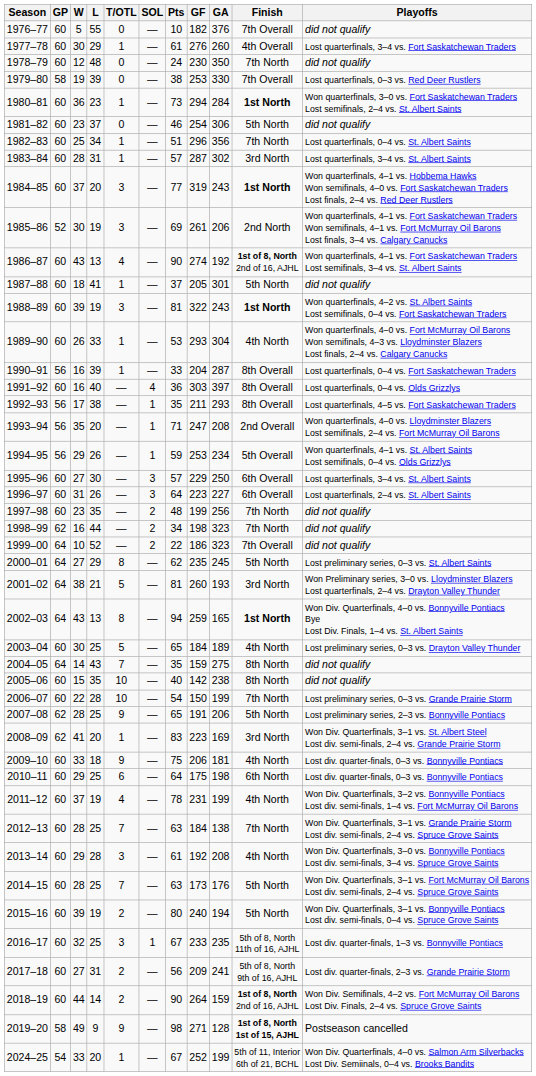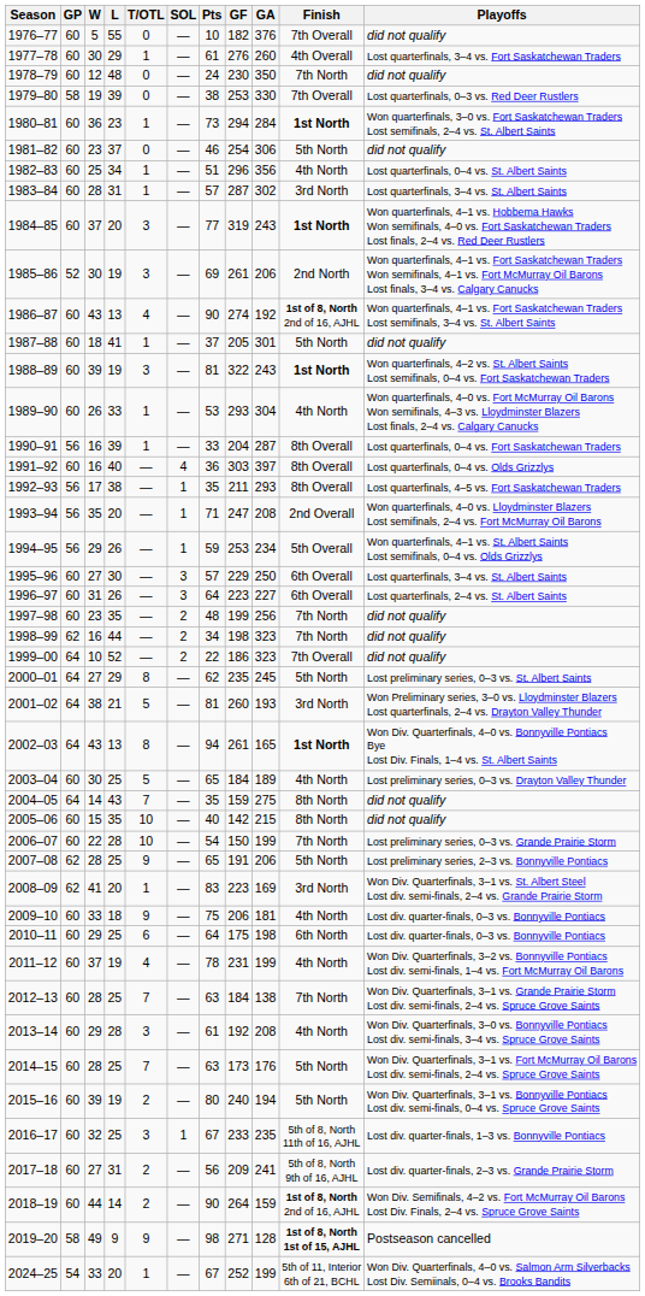 <table class="wikitable sticky-header" style="text-align:center">
 <tr>
 <th>Season</th>
 <th>GP</th>
 <th>W</th>
 <th>L</th>
 <th>T/OTL</th>
 <th>SOL</th>
 <th>Pts</th>
 <th>GF</th>
 <th>GA</th>
 <th>Finish</th>
 <th>Playoffs</th>
 </tr>
 <tr>
 <td>1976–77</td>
 <td>60</td>
 <td>5</td>
 <td>55</td>
 <td>0</td>
 <td>—</td>
 <td>10</td>
 <td>182</td>
 <td>376</td>
 <td>7th Overall</td>
 <td align=left><em>did not qualify</em></td>
 </tr>
 <tr>
 <td>1977–78</td>
 <td>60</td>
 <td>30</td>
 <td>29</td>
 <td>1</td>
 <td>—</td>
 <td>61</td>
 <td>276</td>
 <td>260</td>
 <td>4th Overall</td>
 <td align=left><small>Lost quarterfinals, 3–4 vs. <a href='#'>Fort Saskatchewan Traders</a></small></td>
 </tr>
 <tr>
 <td>1978–79</td>
 <td>60</td>
 <td>12</td>
 <td>48</td>
 <td>0</td>
 <td>—</td>
 <td>24</td>
 <td>230</td>
 <td>350</td>
 <td>7th North</td>
 <td align=left><em>did not qualify</em></td>
 </tr>
 <tr>
 <td>1979–80</td>
 <td>58</td>
 <td>19</td>
 <td>39</td>
 <td>0</td>
 <td>—</td>
 <td>38</td>
 <td>253</td>
 <td>330</td>
 <td>7th Overall</td>
 <td align=left><small>Lost quarterfinals, 0–3 vs. <a href='#'>Red Deer Rustlers</a></small></td>
 </tr>
 <tr>
 <td>1980–81</td>
 <td>60</td>
 <td>36</td>
 <td>23</td>
 <td>1</td>
 <td>—</td>
 <td>73</td>
 <td>294</td>
 <td>284</td>
 <td><strong>1st North</strong></td>
 <td align=left><small>Won quarterfinals, 3–0 vs. <a href='#'>Fort Saskatchewan Traders</a><br>Lost semifinals, 2–4 vs. <a href='#'>St. Albert Saints</a></small></td>
 </tr>
 <tr>
 <td>1981–82</td>
 <td>60</td>
 <td>23</td>
 <td>37</td>
 <td>0</td>
 <td>—</td>
 <td>46</td>
 <td>254</td>
 <td>306</td>
 <td>5th North</td>
 <td align=left><em>did not qualify</em></td>
 </tr>
 <tr>
 <td>1982–83</td>
 <td>60</td>
 <td>25</td>
 <td>34</td>
 <td>1</td>
 <td>—</td>
 <td>51</td>
 <td>296</td>
 <td>356</td>
-<td>7th North</td>
+<td>4th North</td>
 <td align=left><small>Lost quarterfinals, 0–4 vs. <a href='#'>St. Albert Saints</a></small></td>
 </tr>
 <tr>
 <td>1983–84</td>
 <td>60</td>
 <td>28</td>
 <td>31</td>
 <td>1</td>
 <td>—</td>
 <td>57</td>
 <td>287</td>
 <td>302</td>
 <td>3rd North</td>
 <td align=left><small>Lost quarterfinals, 3–4 vs. <a href='#'>St. Albert Saints</a></small></td>
 </tr>
 <tr>
 <td>1984–85</td>
 <td>60</td>
 <td>37</td>
 <td>20</td>
 <td>3</td>
 <td>—</td>
 <td>77</td>
 <td>319</td>
 <td>243</td>
 <td><strong>1st North</strong></td>
 <td align=left><small>Won quarterfinals, 4–1 vs. <a href='#'>Hobbema Hawks</a><br>Won semifinals, 4–0 vs. <a href='#'>Fort Saskatchewan Traders</a><br>Lost finals, 2–4 vs. <a href='#'>Red Deer Rustlers</a></small></td>
 </tr>
 <tr>
 <td>1985–86</td>
 <td>52</td>
 <td>30</td>
 <td>19</td>
 <td>3</td>
 <td>—</td>
 <td>69</td>
 <td>261</td>
 <td>206</td>
 <td>2nd North</td>
 <td align=left><small>Won quarterfinals, 4–1 vs. <a href='#'>Fort Saskatchewan Traders</a><br>Won semifinals, 4–1 vs. <a href='#'>Fort McMurray Oil Barons</a><br>Lost finals, 3–4 vs. <a href='#'>Calgary Canucks</a></small></td>
 </tr>
 <tr>
 <td>1986–87</td>
 <td>60</td>
 <td>43</td>
 <td>13</td>
 <td>4</td>
 <td>—</td>
 <td>90</td>
 <td>274</td>
 <td>192</td>
 <td><small><strong>1st of 8, North</strong><br>2nd of 16, AJHL</small></td>
 <td align=left><small>Won quarterfinals, 4–1 vs. <a href='#'>Fort Saskatchewan Traders</a><br>Lost semifinals, 3–4 vs. <a href='#'>St. Albert Saints</a></small></td>
 </tr>
 <tr>
 <td>1987–88</td>
 <td>60</td>
 <td>18</td>
 <td>41</td>
 <td>1</td>
 <td>—</td>
 <td>37</td>
 <td>205</td>
 <td>301</td>
 <td>5th North</td>
 <td align=left><em>did not qualify</em></td>
 </tr>
 <tr>
 <td>1988–89</td>
 <td>60</td>
 <td>39</td>
 <td>19</td>
 <td>3</td>
 <td>—</td>
 <td>81</td>
 <td>322</td>
 <td>243</td>
 <td><strong>1st North</strong></td>
 <td align=left><small>Won quarterfinals, 4–2 vs. <a href='#'>St. Albert Saints</a><br>Lost semifinals, 0–4 vs. <a href='#'>Fort Saskatchewan Traders</a></small></td>
 </tr>
 <tr>
 <td>1989–90</td>
 <td>60</td>
 <td>26</td>
 <td>33</td>
 <td>1</td>
 <td>—</td>
 <td>53</td>
 <td>293</td>
 <td>304</td>
 <td>4th North</td>
 <td align=left><small>Won quarterfinals, 4–0 vs. <a href='#'>Fort McMurray Oil Barons</a><br>Won semifinals, 4–3 vs. <a href='#'>Lloydminster Blazers</a><br>Lost finals, 2–4 vs. <a href='#'>Calgary Canucks</a></small></td>
 </tr>
 <tr>
 <td>1990–91</td>
 <td>56</td>
 <td>16</td>
 <td>39</td>
 <td>1</td>
 <td>—</td>
 <td>33</td>
 <td>204</td>
 <td>287</td>
 <td>8th Overall</td>
 <td align=left><small>Lost quarterfinals, 0–4 vs. <a href='#'>Fort Saskatchewan Traders</a></small></td>
 </tr>
 <tr>
 <td>1991–92</td>
 <td>60</td>
 <td>16</td>
 <td>40</td>
 <td>—</td>
 <td>4</td>
 <td>36</td>
 <td>303</td>
 <td>397</td>
 <td>8th Overall</td>
 <td align=left><small>Lost quarterfinals, 0–4 vs. <a href='#'>Olds Grizzlys</a></small></td>
 </tr>
 <tr>
 <td>1992–93</td>
 <td>56</td>
 <td>17</td>
 <td>38</td>
 <td>—</td>
 <td>1</td>
 <td>35</td>
 <td>211</td>
 <td>293</td>
 <td>8th Overall</td>
 <td align=left><small>Lost quarterfinals, 4–5 vs. <a href='#'>Fort Saskatchewan Traders</a></small></td>
 </tr>
 <tr>
 <td>1993–94</td>
 <td>56</td>
 <td>35</td>
 <td>20</td>
 <td>—</td>
 <td>1</td>
 <td>71</td>
 <td>247</td>
 <td>208</td>
 <td>2nd Overall</td>
 <td align=left><small>Won quarterfinals, 4–0 vs. <a href='#'>Lloydminster Blazers</a><br>Lost semifinals, 2–4 vs. <a href='#'>Fort McMurray Oil Barons</a></small></td>
 </tr>
 <tr>
 <td>1994–95</td>
 <td>56</td>
 <td>29</td>
 <td>26</td>
 <td>—</td>
 <td>1</td>
 <td>59</td>
 <td>253</td>
 <td>234</td>
 <td>5th Overall</td>
 <td align=left><small>Won quarterfinals, 4–1 vs. <a href='#'>St. Albert Saints</a><br>Lost semifinals, 0–4 vs. <a href='#'>Olds Grizzlys</a></small></td>
 </tr>
 <tr>
 <td>1995–96</td>
 <td>60</td>
 <td>27</td>
 <td>30</td>
 <td>—</td>
 <td>3</td>
 <td>57</td>
 <td>229</td>
 <td>250</td>
 <td>6th Overall</td>
 <td align=left><small>Lost quarterfinals, 3–4 vs. <a href='#'>St. Albert Saints</a></small></td>
 </tr>
 <tr>
 <td>1996–97</td>
 <td>60</td>
 <td>31</td>
 <td>26</td>
 <td>—</td>
 <td>3</td>
 <td>64</td>
 <td>223</td>
 <td>227</td>
 <td>6th Overall</td>
 <td align=left><small>Lost quarterfinals, 2–4 vs. <a href='#'>St. Albert Saints</a></small></td>
 </tr>
 <tr>
 <td>1997–98</td>
 <td>60</td>
 <td>23</td>
 <td>35</td>
 <td>—</td>
 <td>2</td>
 <td>48</td>
 <td>199</td>
 <td>256</td>
 <td>7th North</td>
 <td align=left><em>did not qualify</em></td>
 </tr>
 <tr>
 <td>1998–99</td>
 <td>62</td>
 <td>16</td>
 <td>44</td>
 <td>—</td>
 <td>2</td>
 <td>34</td>
 <td>198</td>
 <td>323</td>
 <td>7th North</td>
 <td align=left><em>did not qualify</em></td>
 </tr>
 <tr>
 <td>1999–00</td>
 <td>64</td>
 <td>10</td>
 <td>52</td>
 <td>—</td>
 <td>2</td>
 <td>22</td>
 <td>186</td>
 <td>323</td>
 <td>7th Overall</td>
 <td align=left><em>did not qualify</em></td>
 </tr>
 <tr>
 <td>2000–01</td>
 <td>64</td>
 <td>27</td>
 <td>29</td>
 <td>8</td>
 <td>—</td>
 <td>62</td>
 <td>235</td>
 <td>245</td>
 <td>5th North</td>
 <td align=left><small>Lost preliminary series, 0–3 vs. <a href='#'>St. Albert Saints</a></small></td>
 </tr>
 <tr>
 <td>2001–02</td>
 <td>64</td>
 <td>38</td>
 <td>21</td>
 <td>5</td>
 <td>—</td>
 <td>81</td>
 <td>260</td>
 <td>193</td>
 <td>3rd North</td>
 <td align=left><small>Won Preliminary series, 3–0 vs. <a href='#'>Lloydminster Blazers</a><br>Lost quarterfinals, 2–4 vs. <a href='#'>Drayton Valley Thunder</a></small></td>
 </tr>
 <tr>
 <td>2002–03</td>
 <td>64</td>
 <td>43</td>
 <td>13</td>
 <td>8</td>
 <td>—</td>
 <td>94</td>
-<td>259</td>
+<td>261</td>
 <td>165</td>
 <td><strong>1st North</strong></td>
 <td align=left><small>Won Div. Quarterfinals, 4–0 vs. <a href='#'>Bonnyville Pontiacs</a><br>Bye<br>Lost Div. Finals, 1–4 vs. <a href='#'>St. Albert Saints</a></small></td>
 </tr>
 <tr>
 <td>2003–04</td>
 <td>60</td>
 <td>30</td>
 <td>25</td>
 <td>5</td>
 <td>—</td>
 <td>65</td>
 <td>184</td>
 <td>189</td>
 <td>4th North</td>
 <td align=left><small>Lost preliminary series, 0–3 vs. <a href='#'>Drayton Valley Thunder</a></small></td>
 </tr>
 <tr>
 <td>2004–05</td>
 <td>64</td>
 <td>14</td>
 <td>43</td>
 <td>7</td>
 <td>—</td>
 <td>35</td>
 <td>159</td>
 <td>275</td>
 <td>8th North</td>
 <td align=left><em>did not qualify</em></td>
 </tr>
 <tr>
 <td>2005–06</td>
 <td>60</td>
 <td>15</td>
 <td>35</td>
 <td>10</td>
 <td>—</td>
 <td>40</td>
 <td>142</td>
-<td>238</td>
+<td>215</td>
 <td>8th North</td>
 <td align=left><em>did not qualify</em></td>
 </tr>
 <tr>
 <td>2006–07</td>
 <td>60</td>
 <td>22</td>
 <td>28</td>
 <td>10</td>
 <td>—</td>
 <td>54</td>
 <td>150</td>
 <td>199</td>
 <td>7th North</td>
 <td align=left><small>Lost preliminary series, 0–3 vs. <a href='#'>Grande Prairie Storm</a></small></td>
 </tr>
 <tr>
 <td>2007–08</td>
 <td>62</td>
 <td>28</td>
 <td>25</td>
 <td>9</td>
 <td>—</td>
 <td>65</td>
 <td>191</td>
 <td>206</td>
 <td>5th North</td>
 <td align=left><small>Lost preliminary series, 2–3 vs. <a href='#'>Bonnyville Pontiacs</a></small></td>
 </tr>
 <tr>
 <td>2008–09</td>
 <td>62</td>
 <td>41</td>
 <td>20</td>
 <td>1</td>
 <td>—</td>
 <td>83</td>
 <td>223</td>
 <td>169</td>
 <td>3rd North</td>
 <td align=left><small>Won Div. Quarterfinals, 3–1 vs. <a href='#'>St. Albert Steel</a><br>Lost div. semi-finals, 2–4 vs. <a href='#'>Grande Prairie Storm</a></small></td>
 </tr>
 <tr>
 <td>2009–10</td>
 <td>60</td>
 <td>33</td>
 <td>18</td>
 <td>9</td>
 <td>—</td>
 <td>75</td>
 <td>206</td>
 <td>181</td>
 <td>4th North</td>
 <td align=left><small>Lost div. quarter-finals, 0–3 vs. <a href='#'>Bonnyville Pontiacs</a></small></td>
 </tr>
 <tr>
 <td>2010–11</td>
 <td>60</td>
 <td>29</td>
 <td>25</td>
 <td>6</td>
 <td>—</td>
 <td>64</td>
 <td>175</td>
 <td>198</td>
 <td>6th North</td>
 <td align=left><small>Lost div. quarter-finals, 0–3 vs. <a href='#'>Bonnyville Pontiacs</a></small></td>
 </tr>
 <tr>
 <td>2011–12</td>
 <td>60</td>
 <td>37</td>
 <td>19</td>
 <td>4</td>
 <td>—</td>
 <td>78</td>
 <td>231</td>
 <td>199</td>
 <td>4th North</td>
 <td align=left><small>Won Div. Quarterfinals, 3–2 vs. <a href='#'>Bonnyville Pontiacs</a><br>Lost div. semi-finals, 1–4 vs. <a href='#'>Fort McMurray Oil Barons</a></small></td>
 </tr>
 <tr>
 <td>2012–13</td>
 <td>60</td>
 <td>28</td>
 <td>25</td>
 <td>7</td>
 <td>—</td>
 <td>63</td>
 <td>184</td>
 <td>138</td>
 <td>7th North</td>
 <td align=left><small>Won Div. Quarterfinals, 3–1 vs. <a href='#'>Grande Prairie Storm</a><br>Lost div. semi-finals, 2–4 vs. <a href='#'>Spruce Grove Saints</a></small></td>
 </tr>
 <tr>
 <td>2013–14</td>
 <td>60</td>
 <td>29</td>
 <td>28</td>
 <td>3</td>
 <td>—</td>
 <td>61</td>
 <td>192</td>
 <td>208</td>
 <td>4th North</td>
 <td align=left><small>Won Div. Quarterfinals, 3–0 vs. <a href='#'>Bonnyville Pontiacs</a><br>Lost div. semi-finals, 3–4 vs. <a href='#'>Spruce Grove Saints</a></small></td>
 </tr>
 <tr>
 <td>2014–15</td>
 <td>60</td>
 <td>28</td>
 <td>25</td>
 <td>7</td>
 <td>—</td>
 <td>63</td>
 <td>173</td>
 <td>176</td>
 <td>5th North</td>
 <td align=left><small>Won Div. Quarterfinals, 3–1 vs. <a href='#'>Fort McMurray Oil Barons</a><br>Lost div. semi-finals, 2–4 vs. <a href='#'>Spruce Grove Saints</a></small></td>
 </tr>
 <tr>
 <td>2015–16</td>
 <td>60</td>
 <td>39</td>
 <td>19</td>
 <td>2</td>
 <td>—</td>
 <td>80</td>
 <td>240</td>
 <td>194</td>
 <td>5th North</td>
 <td align=left><small>Won Div. Quarterfinals, 3–1 vs. <a href='#'>Bonnyville Pontiacs</a><br>Lost div. semi-finals, 0–4 vs. <a href='#'>Spruce Grove Saints</a></small></td>
 </tr>
 <tr>
 <td>2016–17</td>
 <td>60</td>
 <td>32</td>
 <td>25</td>
 <td>3</td>
 <td>1</td>
 <td>67</td>
 <td>233</td>
 <td>235</td>
 <td><small>5th of 8, North<br>11th of 16, AJHL</small></td>
 <td align=left><small>Lost div. quarter-finals, 1–3 vs. <a href='#'>Bonnyville Pontiacs</a></small></td>
 </tr>
 <tr>
 <td>2017–18</td>
 <td>60</td>
 <td>27</td>
 <td>31</td>
 <td>2</td>
 <td>—</td>
 <td>56</td>
 <td>209</td>
 <td>241</td>
 <td><small>5th of 8, North<br>9th of 16, AJHL</small></td>
 <td align=left><small>Lost div. quarter-finals, 2–3 vs. <a href='#'>Grande Prairie Storm</a></small></td>
 </tr>
 <tr>
 <td>2018–19</td>
 <td>60</td>
 <td>44</td>
 <td>14</td>
 <td>2</td>
 <td>—</td>
 <td>90</td>
 <td>264</td>
 <td>159</td>
 <td><small><strong>1st of 8, North</strong><br>2nd of 16, AJHL</small></td>
 <td align=left><small>Won Div. Semifinals, 4–2 vs. <a href='#'>Fort McMurray Oil Barons</a><br>Lost Div. Finals, 2–4 vs. <a href='#'>Spruce Grove Saints</a></small></td>
 </tr>
 <tr>
 <td>2019–20</td>
 <td>58</td>
 <td>49</td>
 <td>9</td>
 <td>9</td>
 <td>—</td>
 <td>98</td>
 <td>271</td>
 <td>128</td>
 <td><small><strong>1st of 8, North<br>1st of 15, AJHL</strong></small></td>
 <td align=left>Postseason cancelled</td>
 </tr>
 <tr background=ivory>
 <td>2024–25</td>
 <td>54</td>
 <td>33</td>
 <td>20</td>
 <td>1</td>
 <td>—</td>
 <td>67</td>
 <td>252</td>
 <td>199</td>
 <td><small>5th of 11, Interior<br>6th of 21, BCHL</small></td>
 <td align=left><small>Won Div. Quarterfinals, 4–0 vs. <a href='#'>Salmon Arm Silverbacks</a><br>Lost Div. Semiinals, 0–4 vs. <a href='#'>Brooks Bandits</a></small></td>
 </tr>
 </table>
